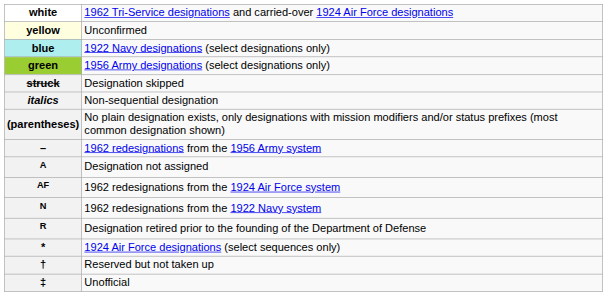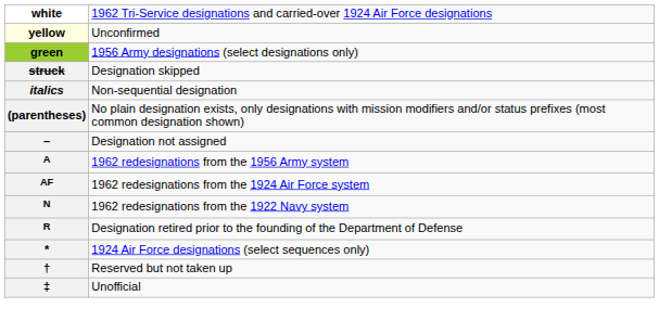 <table class="wikitable">
 <tr>
 <th style="background:#ffffff;">white</th>
 <td><a href='#'>1962 Tri-Service designations</a> and carried-over <a href='#'>1924 Air Force designations</a></td>
 </tr>
 <tr>
 <th style="background:#ffffe0;">yellow</th>
 <td>Unconfirmed</td>
-</tr>
-<tr>
-<th style="background:#afeeee;">blue</th>
-<td><a href='#'>1922 Navy designations</a> (select designations only)</td>
 </tr>
 <tr>
 <th style="background:#9acd32;">green</th>
 <td><a href='#'>1956 Army designations</a> (select designations only)</td>
 </tr>
 <tr>
 <th><s>struck</s></th>
 <td>Designation skipped</td>
 </tr>
 <tr>
 <th><em>italics</em></th>
 <td>Non-sequential designation</td>
 </tr>
 <tr>
 <th>(parentheses)</th>
 <td>No plain designation exists, only designations with mission modifiers and/or status prefixes (most common designation shown)</td>
 </tr>
 <tr>
 <th>–</th>
-<td><a href='#'>1962 redesignations</a> from the <a href='#'>1956 Army system</a></td>
+<td>Designation not assigned</td>
 </tr>
 <tr>
 <th><sup>A</sup></th>
-<td>Designation not assigned</td>
+<td><a href='#'>1962 redesignations</a> from the <a href='#'>1956 Army system</a></td>
 </tr>
 <tr>
 <th><sup>AF</sup></th>
 <td>1962 redesignations from the <a href='#'>1924 Air Force system</a></td>
 </tr>
 <tr>
 <th><sup>N</sup></th>
 <td>1962 redesignations from the <a href='#'>1922 Navy system</a></td>
 </tr>
 <tr>
 <th><sup>R</sup></th>
 <td>Designation retired prior to the founding of the Department of Defense</td>
 </tr>
 <tr>
 <th>*</th>
 <td><a href='#'>1924 Air Force designations</a> (select sequences only)</td>
 </tr>
 <tr>
 <th>†</th>
 <td>Reserved but not taken up</td>
 </tr>
 <tr>
 <th>‡</th>
 <td>Unofficial</td>
 </tr>
 </table>
